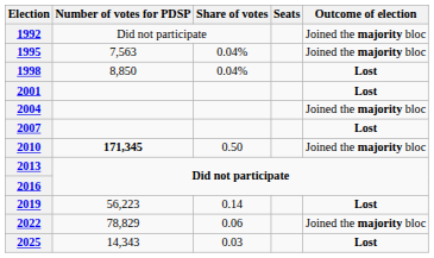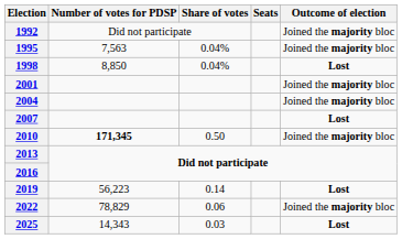 <table class="sortable wikitable" style="text-align:center">
 <tr>
 <th>Election</th>
 <th>Number of votes for PDSP</th>
 <th>Share of votes</th>
 <th>Seats</th>
 <th>Outcome of election</th>
 </tr>
 <tr>
 <th><a href='#'>1992</a></th>
 <td colspan="2">Did not participate</td>
 <td></td>
 <td>Joined the <strong>majority</strong> bloc</td>
 </tr>
 <tr>
 <th><a href='#'>1995</a></th>
 <td>7,563</td>
 <td>0.04%</td>
 <td></td>
 <td>Joined the <strong>majority</strong> bloc</td>
 </tr>
 <tr>
 <th><a href='#'>1998</a></th>
 <td>8,850</td>
 <td>0.04%</td>
 <td></td>
 <td><strong>Lost</strong></td>
 </tr>
 <tr>
 <th><a href='#'>2001</a></th>
 <td></td>
 <td></td>
 <td></td>
-<td><strong>Lost</strong></td>
+<td>Joined the <strong>majority</strong> bloc</td>
 </tr>
 <tr>
 <th><a href='#'>2004</a></th>
 <td></td>
 <td></td>
 <td></td>
 <td>Joined the <strong>majority</strong> bloc</td>
 </tr>
 <tr>
 <th><a href='#'>2007</a></th>
 <td></td>
 <td></td>
 <td></td>
 <td><strong>Lost</strong></td>
 </tr>
 <tr>
 <th><a href='#'>2010</a></th>
 <td><strong>171,345</strong></td>
 <td>0.50</td>
 <td></td>
 <td>Joined the <strong>majority</strong> bloc</td>
 </tr>
 <tr>
 <th><a href='#'>2013</a></th>
 <td colspan="4" rowspan="2"><strong>Did not participate</strong></td>
 </tr>
 <tr>
 <th><a href='#'>2016</a></th>
 </tr>
 <tr>
 <th><a href='#'>2019</a></th>
 <td>56,223</td>
 <td>0.14</td>
 <td></td>
 <td><strong>Lost</strong></td>
 </tr>
 <tr>
 <th><a href='#'>2022</a></th>
 <td>78,829</td>
 <td>0.06</td>
 <td></td>
 <td>Joined the <strong>majority</strong> bloc</td>
 </tr>
 <tr>
 <th><a href='#'>2025</a></th>
 <td>14,343</td>
 <td>0.03</td>
 <td></td>
 <td><strong>Lost</strong></td>
 </tr>
 </table>
